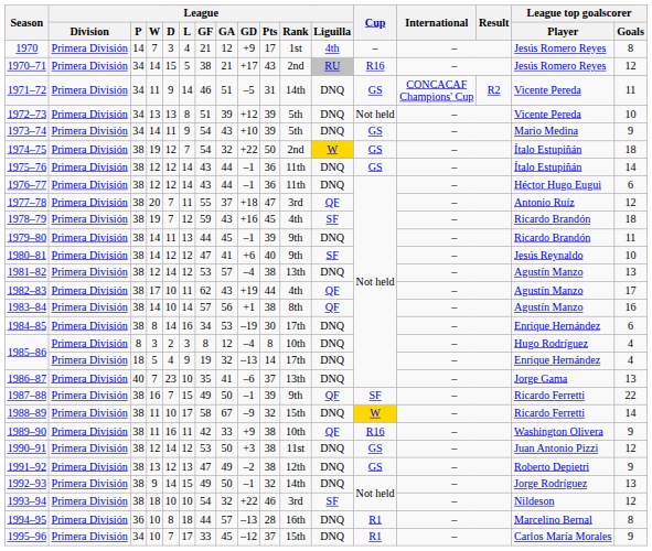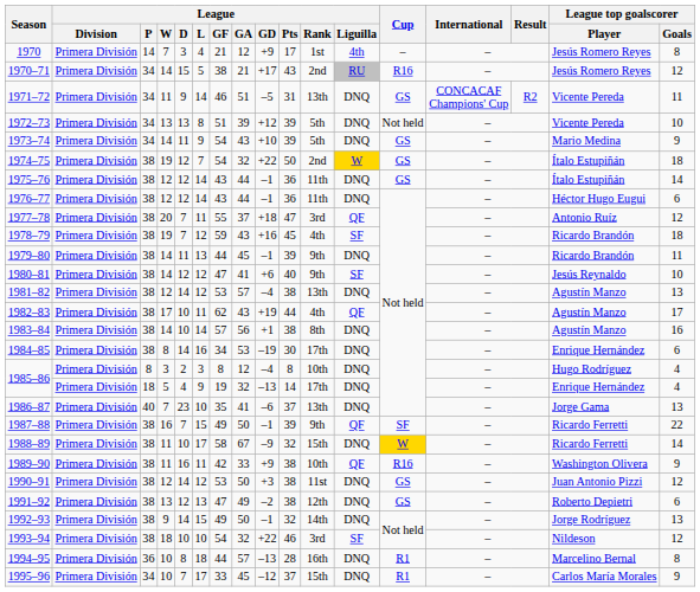 <table class="wikitable" style="text-align:center">
 <tr>
 <th rowspan=2>Season</th>
 <th class="unsortable" colspan=11>League</th>
 <th rowspan=2><a href='#'>Cup</a></th>
 <th rowspan=2>International</th>
 <th rowspan=2>Result</th>
 <th colspan=2>League top goalscorer</th>
 </tr>
 <tr>
 <th>Division</th>
 <th>P</th>
 <th>W</th>
 <th>D</th>
 <th>L</th>
 <th>GF</th>
 <th>GA</th>
 <th>GD</th>
 <th>Pts</th>
 <th>Rank</th>
 <th>Liguilla</th>
 <th>Player</th>
 <th>Goals</th>
 </tr>
 <tr>
 <td><a href='#'>1970</a></td>
 <td><a href='#'>Primera División</a></td>
 <td>14</td>
 <td>7</td>
 <td>3</td>
 <td>4</td>
 <td>21</td>
 <td>12</td>
 <td>+9</td>
 <td>17</td>
 <td>1st</td>
 <td><a href='#'>4th</a></td>
 <td>–</td>
 <td colspan=2>–</td>
 <td align=left> <a href='#'>Jesús Romero Reyes </a></td>
 <td>8</td>
 </tr>
 <tr>
 <td><a href='#'>1970–71</a></td>
 <td><a href='#'>Primera División</a></td>
 <td>34</td>
 <td>14</td>
 <td>15</td>
 <td>5</td>
 <td>38</td>
 <td>21</td>
 <td>+17</td>
 <td>43</td>
 <td>2nd</td>
 <td bgcolor="silver"><a href='#'>RU</a></td>
 <td><a href='#'>R16</a></td>
 <td colspan=2>–</td>
 <td align=left> <a href='#'>Jesús Romero Reyes </a></td>
 <td>12</td>
 </tr>
 <tr>
 <td><a href='#'>1971–72</a></td>
 <td><a href='#'>Primera División</a></td>
 <td>34</td>
 <td>11</td>
 <td>9</td>
 <td>14</td>
 <td>46</td>
 <td>51</td>
 <td>–5</td>
 <td>31</td>
-<td>14th</td>
+<td>13th</td>
 <td>DNQ</td>
 <td><a href='#'>GS</a></td>
 <td><a href='#'>CONCACAF<br>Champions' Cup</a></td>
 <td><a href='#'>R2</a></td>
 <td align=left> <a href='#'>Vicente Pereda</a></td>
 <td>11</td>
 </tr>
 <tr>
 <td><a href='#'>1972–73</a></td>
 <td><a href='#'>Primera División</a></td>
 <td>34</td>
 <td>13</td>
 <td>13</td>
 <td>8</td>
 <td>51</td>
 <td>39</td>
 <td>+12</td>
 <td>39</td>
 <td>5th</td>
 <td>DNQ</td>
 <td>Not held</td>
 <td colspan=2>–</td>
 <td align=left> <a href='#'>Vicente Pereda</a></td>
 <td>10</td>
 </tr>
 <tr>
 <td><a href='#'>1973–74</a></td>
 <td><a href='#'>Primera División</a></td>
 <td>34</td>
 <td>14</td>
 <td>11</td>
 <td>9</td>
 <td>54</td>
 <td>43</td>
 <td>+10</td>
 <td>39</td>
 <td>5th</td>
 <td>DNQ</td>
 <td><a href='#'>GS</a></td>
 <td colspan=2>–</td>
 <td align=left> <a href='#'>Mario Medina</a></td>
 <td>9</td>
 </tr>
 <tr>
 <td><a href='#'>1974–75</a></td>
 <td><a href='#'>Primera División</a></td>
 <td>38</td>
 <td>19</td>
 <td>12</td>
 <td>7</td>
 <td>54</td>
 <td>32</td>
 <td>+22</td>
 <td>50</td>
 <td>2nd</td>
 <td bgcolor="gold"><a href='#'>W</a></td>
 <td><a href='#'>GS</a></td>
 <td colspan=2>–</td>
 <td align=left> <a href='#'>Ítalo Estupiñán</a></td>
 <td>18</td>
 </tr>
 <tr>
 <td><a href='#'>1975–76</a></td>
 <td><a href='#'>Primera División</a></td>
 <td>38</td>
 <td>12</td>
 <td>12</td>
 <td>14</td>
 <td>43</td>
 <td>44</td>
 <td>–1</td>
 <td>36</td>
 <td>11th</td>
 <td>DNQ</td>
 <td><a href='#'>GS</a></td>
 <td colspan=2>–</td>
 <td align=left> <a href='#'>Ítalo Estupiñán</a></td>
 <td>14</td>
 </tr>
 <tr>
 <td><a href='#'>1976–77</a></td>
 <td><a href='#'>Primera División</a></td>
 <td>38</td>
 <td>12</td>
 <td>12</td>
 <td>14</td>
 <td>43</td>
 <td>44</td>
 <td>–1</td>
 <td>36</td>
 <td>11th</td>
 <td>DNQ</td>
 <td rowspan=12>Not held</td>
 <td colspan=2>–</td>
 <td align=left> <a href='#'>Héctor Hugo Eugui</a></td>
 <td>6</td>
 </tr>
 <tr>
 <td><a href='#'>1977–78</a></td>
 <td><a href='#'>Primera División</a></td>
 <td>38</td>
 <td>20</td>
 <td>7</td>
 <td>11</td>
 <td>55</td>
 <td>37</td>
 <td>+18</td>
 <td>47</td>
 <td>3rd</td>
 <td><a href='#'>QF</a></td>
 <td colspan=2>–</td>
 <td align=left> <a href='#'>Antonio Ruíz</a></td>
 <td>12</td>
 </tr>
 <tr>
 <td><a href='#'>1978–79</a></td>
 <td><a href='#'>Primera División</a></td>
 <td>38</td>
 <td>19</td>
 <td>7</td>
 <td>12</td>
 <td>59</td>
 <td>43</td>
 <td>+16</td>
 <td>45</td>
 <td>4th</td>
 <td><a href='#'>SF</a></td>
 <td colspan=2>–</td>
 <td align=left> <a href='#'>Ricardo Brandón</a></td>
 <td>18</td>
 </tr>
 <tr>
 <td><a href='#'>1979–80</a></td>
 <td><a href='#'>Primera División</a></td>
 <td>38</td>
 <td>14</td>
 <td>11</td>
 <td>13</td>
 <td>44</td>
 <td>45</td>
 <td>–1</td>
 <td>39</td>
 <td>9th</td>
 <td>DNQ</td>
 <td colspan=2>–</td>
 <td align=left> <a href='#'>Ricardo Brandón</a></td>
 <td>11</td>
 </tr>
 <tr>
 <td><a href='#'>1980–81</a></td>
 <td><a href='#'>Primera División</a></td>
 <td>38</td>
 <td>14</td>
 <td>12</td>
 <td>12</td>
 <td>47</td>
 <td>41</td>
 <td>+6</td>
 <td>40</td>
 <td>9th</td>
 <td><a href='#'>SF</a></td>
 <td colspan=2>–</td>
 <td align=left> <a href='#'>Jesús Reynaldo</a></td>
 <td>10</td>
 </tr>
 <tr>
 <td><a href='#'>1981–82</a></td>
 <td><a href='#'>Primera División</a></td>
 <td>38</td>
 <td>12</td>
 <td>14</td>
 <td>12</td>
 <td>53</td>
 <td>57</td>
 <td>–4</td>
 <td>38</td>
 <td>13th</td>
 <td>DNQ</td>
 <td colspan=2>–</td>
 <td align=left> <a href='#'>Agustín Manzo</a></td>
 <td>13</td>
 </tr>
 <tr>
 <td><a href='#'>1982–83</a></td>
 <td><a href='#'>Primera División</a></td>
 <td>38</td>
 <td>17</td>
 <td>10</td>
 <td>11</td>
 <td>62</td>
 <td>43</td>
 <td>+19</td>
 <td>44</td>
 <td>4th</td>
 <td><a href='#'>QF</a></td>
 <td colspan=2>–</td>
 <td align=left> <a href='#'>Agustín Manzo</a></td>
 <td>17</td>
 </tr>
 <tr>
 <td><a href='#'>1983–84</a></td>
 <td><a href='#'>Primera División</a></td>
 <td>38</td>
 <td>14</td>
 <td>10</td>
 <td>14</td>
 <td>57</td>
 <td>56</td>
 <td>+1</td>
 <td>38</td>
 <td>8th</td>
-<td><a href='#'>QF</a></td>
+<td>DNQ</td>
 <td colspan=2>–</td>
 <td align=left> <a href='#'>Agustín Manzo</a></td>
 <td>16</td>
 </tr>
 <tr>
 <td><a href='#'>1984–85</a></td>
 <td><a href='#'>Primera División</a></td>
 <td>38</td>
 <td>8</td>
 <td>14</td>
 <td>16</td>
 <td>34</td>
 <td>53</td>
 <td>–19</td>
 <td>30</td>
 <td>17th</td>
 <td>DNQ</td>
 <td colspan=2>–</td>
 <td align=left> <a href='#'>Enrique Hernández</a></td>
 <td>6</td>
 </tr>
 <tr>
 <td rowspan=2><a href='#'>1985–86</a></td>
 <td><a href='#'>Primera División</a></td>
 <td>8</td>
 <td>3</td>
 <td>2</td>
 <td>3</td>
 <td>8</td>
 <td>12</td>
 <td>–4</td>
 <td>8</td>
 <td>10th</td>
 <td>DNQ</td>
 <td colspan=2>–</td>
 <td align=left> <a href='#'>Hugo Rodríguez</a></td>
 <td>4</td>
 </tr>
 <tr>
 <td><a href='#'>Primera División</a></td>
 <td>18</td>
 <td>5</td>
 <td>4</td>
 <td>9</td>
 <td>19</td>
 <td>32</td>
 <td>–13</td>
 <td>14</td>
 <td>17th</td>
 <td>DNQ</td>
 <td colspan=2>–</td>
 <td align=left> <a href='#'>Enrique Hernández</a></td>
 <td>4</td>
 </tr>
 <tr>
 <td><a href='#'>1986–87</a></td>
 <td><a href='#'>Primera División</a></td>
 <td>40</td>
 <td>7</td>
 <td>23</td>
 <td>10</td>
 <td>35</td>
 <td>41</td>
 <td>–6</td>
 <td>37</td>
 <td>13th</td>
 <td>DNQ</td>
 <td colspan=2>–</td>
 <td align=left> <a href='#'>Jorge Gama</a></td>
 <td>13</td>
 </tr>
 <tr>
 <td><a href='#'>1987–88</a></td>
 <td><a href='#'>Primera División</a></td>
 <td>38</td>
 <td>16</td>
 <td>7</td>
 <td>15</td>
 <td>49</td>
 <td>50</td>
 <td>–1</td>
 <td>39</td>
 <td>9th</td>
 <td><a href='#'>QF</a></td>
 <td><a href='#'>SF</a></td>
 <td colspan=2>–</td>
 <td align=left> <a href='#'>Ricardo Ferretti</a></td>
 <td>22</td>
 </tr>
 <tr>
 <td><a href='#'>1988–89</a></td>
 <td><a href='#'>Primera División</a></td>
 <td>38</td>
 <td>11</td>
 <td>10</td>
 <td>17</td>
 <td>58</td>
 <td>67</td>
 <td>–9</td>
 <td>32</td>
 <td>15th</td>
 <td>DNQ</td>
 <td bgcolor="gold"><a href='#'>W</a></td>
 <td colspan=2>–</td>
 <td align=left> <a href='#'>Ricardo Ferretti</a></td>
 <td>14</td>
 </tr>
 <tr>
 <td><a href='#'>1989–90</a></td>
 <td><a href='#'>Primera División</a></td>
 <td>38</td>
 <td>11</td>
 <td>16</td>
 <td>11</td>
 <td>42</td>
 <td>33</td>
 <td>+9</td>
 <td>38</td>
 <td>10th</td>
 <td><a href='#'>QF</a></td>
 <td><a href='#'>R16</a></td>
 <td colspan=2>–</td>
 <td align=left> <a href='#'>Washington Olivera</a></td>
 <td>9</td>
 </tr>
 <tr>
 <td><a href='#'>1990–91</a></td>
 <td><a href='#'>Primera División</a></td>
 <td>38</td>
 <td>12</td>
 <td>14</td>
 <td>12</td>
 <td>53</td>
 <td>50</td>
 <td>+3</td>
 <td>38</td>
 <td>11st</td>
 <td>DNQ</td>
 <td><a href='#'>GS</a></td>
 <td colspan=2>–</td>
 <td align=left> <a href='#'>Juan Antonio Pizzi</a></td>
 <td>12</td>
 </tr>
 <tr>
 <td><a href='#'>1991–92</a></td>
 <td><a href='#'>Primera División</a></td>
 <td>38</td>
 <td>13</td>
 <td>12</td>
 <td>13</td>
 <td>47</td>
 <td>49</td>
 <td>–2</td>
 <td>38</td>
 <td>12th</td>
 <td>DNQ</td>
 <td><a href='#'>GS</a></td>
 <td colspan=2>–</td>
 <td align=left> <a href='#'>Roberto Depietri</a></td>
-<td>9</td>
+<td>6</td>
 </tr>
 <tr>
 <td><a href='#'>1992–93</a></td>
 <td><a href='#'>Primera División</a></td>
 <td>38</td>
 <td>9</td>
 <td>14</td>
 <td>15</td>
 <td>49</td>
 <td>50</td>
 <td>–1</td>
 <td>32</td>
 <td>14th</td>
 <td>DNQ</td>
 <td rowspan=2>Not held</td>
 <td colspan=2>–</td>
 <td align=left> <a href='#'>Jorge Rodríguez</a></td>
 <td>13</td>
 </tr>
 <tr>
 <td><a href='#'>1993–94</a></td>
 <td><a href='#'>Primera División</a></td>
 <td>38</td>
 <td>18</td>
 <td>10</td>
 <td>10</td>
 <td>54</td>
 <td>32</td>
 <td>+22</td>
 <td>46</td>
 <td>3rd</td>
 <td><a href='#'>SF</a></td>
 <td colspan=2>–</td>
 <td align=left> <a href='#'>Nildeson</a></td>
 <td>12</td>
 </tr>
 <tr>
 <td><a href='#'>1994–95</a></td>
 <td><a href='#'>Primera División</a></td>
 <td>36</td>
 <td>10</td>
 <td>8</td>
 <td>18</td>
 <td>44</td>
 <td>57</td>
 <td>–13</td>
 <td>28</td>
 <td>16th</td>
 <td>DNQ</td>
 <td><a href='#'>R1</a></td>
 <td colspan=2>–</td>
 <td align=left> <a href='#'>Marcelino Bernal</a></td>
 <td>8</td>
 </tr>
 <tr>
 <td><a href='#'>1995–96</a></td>
 <td><a href='#'>Primera División</a></td>
 <td>34</td>
 <td>10</td>
 <td>7</td>
 <td>17</td>
 <td>33</td>
 <td>45</td>
 <td>–12</td>
 <td>37</td>
 <td>15th</td>
 <td>DNQ</td>
 <td><a href='#'>R1</a></td>
 <td colspan=2>–</td>
 <td align=left> <a href='#'>Carlos María Morales</a></td>
 <td>9</td>
 </tr>
 </table>
